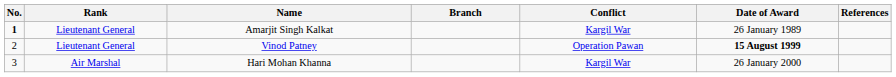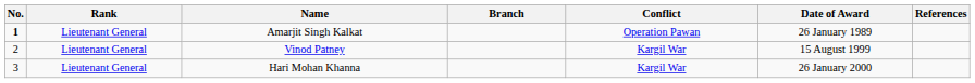 <table class="wikitable sortable" style="text-align:center;font-size:90%">
 <tr style="background:#cccccc">
 <th scope="col" style="width: 10px;">No.</th>
 <th scope="col" style="width: 200px;">Rank</th>
 <th scope="col" style="width: 350px;">Name</th>
 <th scope="col" style="width: 150px;">Branch</th>
 <th scope="col" style="width: 250px;">Conflict</th>
 <th scope="col" style="width: 200px;">Date of Award</th>
 <th scope="col" style="width: 20px;">References</th>
 </tr>
 <tr>
 <td><strong>1</strong></td>
 <td><a href='#'>Lieutenant General</a></td>
 <td>Amarjit Singh Kalkat </td>
 <td></td>
-<td><a href='#'>Kargil War</a></td>
+<td><a href='#'>Operation Pawan</a></td>
 <td>26 January 1989</td>
 <td></td>
 </tr>
 <tr>
 <td>2</td>
 <td><a href='#'>Lieutenant General</a></td>
 <td><a href='#'>Vinod Patney</a> </td>
 <td></td>
-<td><a href='#'>Operation Pawan</a></td>
-<td><strong>15 August 1999</strong></td>
+<td><a href='#'>Kargil War</a></td>
+<td>15 August 1999</td>
 <td></td>
 </tr>
 <tr>
 <td>3</td>
-<td><a href='#'>Air Marshal</a></td>
+<td><a href='#'>Lieutenant General</a></td>
 <td>Hari Mohan Khanna </td>
 <td></td>
 <td><a href='#'>Kargil War</a></td>
 <td>26 January 2000</td>
 <td></td>
 </tr>
 </table>
